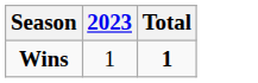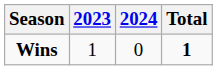 <table class="wikitable">
 <tr>
 <th><strong>Season</strong></th>
 <th><a href='#'>2023</a></th>
+<th><a href='#'>2024</a></th>
 <th><strong>Total</strong></th>
 </tr>
 <tr align=center>
 <td><strong>Wins</strong></td>
 <td>1</td>
+<td>0</td>
 <td><strong>1</strong></td>
 </tr>
 </table>
